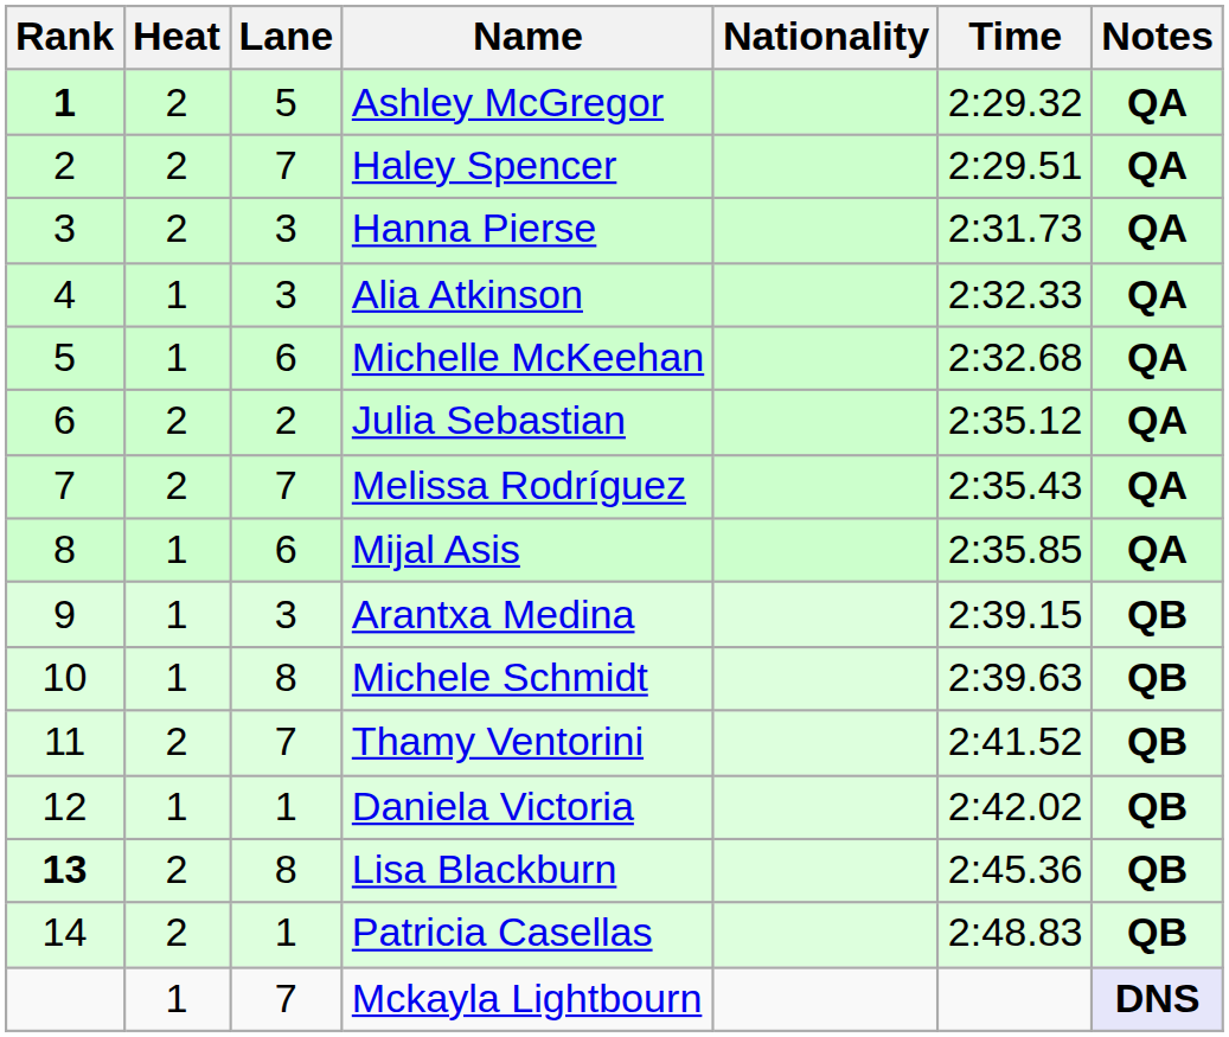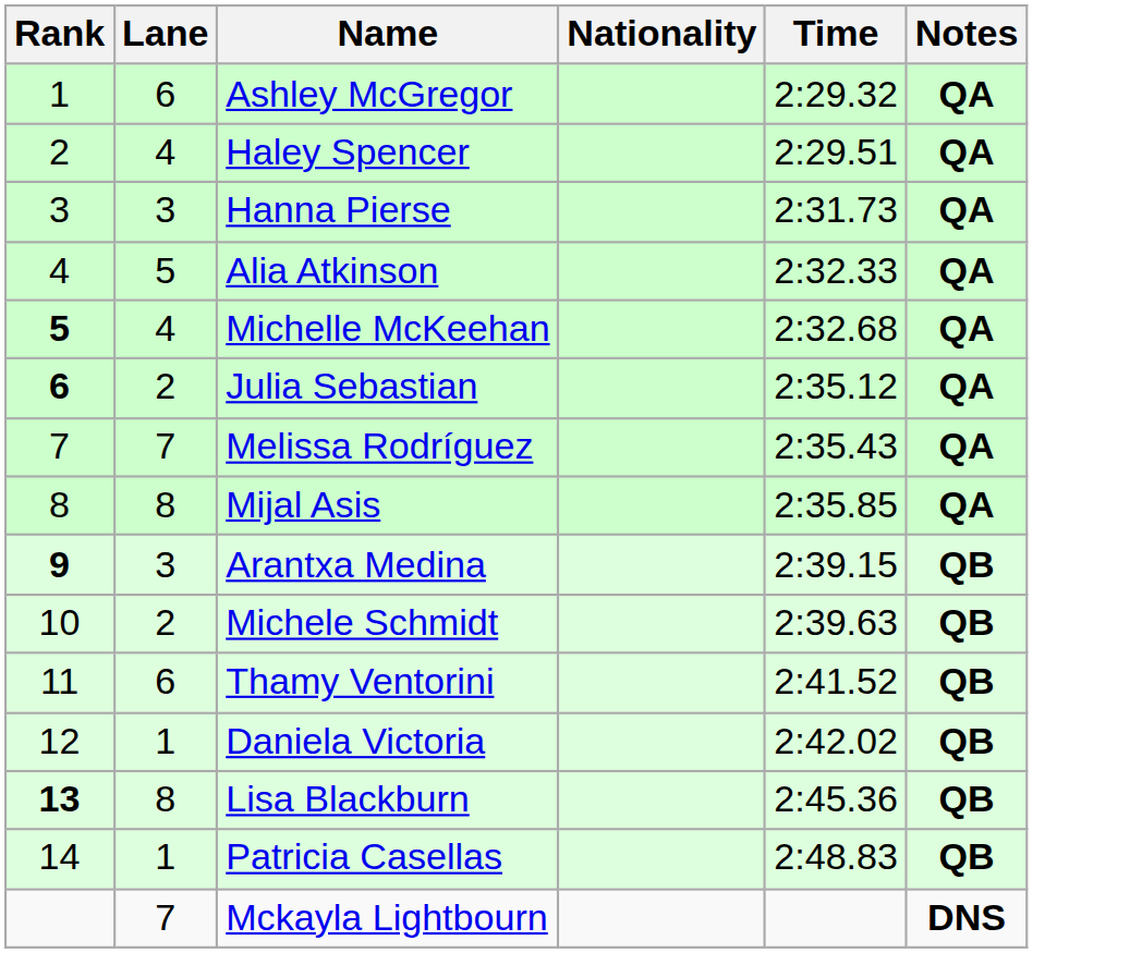 <table class="wikitable sortable" style="text-align:center">
 <tr>
 <th>Rank</th>
-<th>Heat</th>
 <th>Lane</th>
 <th>Name</th>
 <th>Nationality</th>
 <th>Time</th>
 <th>Notes</th>
 </tr>
 <tr bgcolor=ccffcc>
-<td><strong>1</strong></td>
-<td>2</td>
-<td>5</td>
+<td>1</td>
+<td>6</td>
 <td align=left><a href='#'>Ashley McGregor</a></td>
 <td align=left></td>
 <td>2:29.32</td>
 <td><strong>QA</strong></td>
 </tr>
 <tr bgcolor=ccffcc>
 <td>2</td>
-<td>2</td>
-<td>7</td>
+<td>4</td>
 <td align=left><a href='#'>Haley Spencer</a></td>
 <td align=left></td>
 <td>2:29.51</td>
 <td><strong>QA</strong></td>
 </tr>
 <tr bgcolor=ccffcc>
 <td>3</td>
-<td>2</td>
 <td>3</td>
 <td align=left><a href='#'>Hanna Pierse</a></td>
 <td align=left></td>
 <td>2:31.73</td>
 <td><strong>QA</strong></td>
 </tr>
 <tr bgcolor=ccffcc>
 <td>4</td>
-<td>1</td>
-<td>3</td>
+<td>5</td>
 <td align=left><a href='#'>Alia Atkinson</a></td>
 <td align=left></td>
 <td>2:32.33</td>
 <td><strong>QA</strong></td>
 </tr>
 <tr bgcolor=ccffcc>
-<td>5</td>
-<td>1</td>
-<td>6</td>
+<td><strong>5</strong></td>
+<td>4</td>
 <td align=left><a href='#'>Michelle McKeehan</a></td>
 <td align=left></td>
 <td>2:32.68</td>
 <td><strong>QA</strong></td>
 </tr>
 <tr bgcolor=ccffcc>
-<td>6</td>
-<td>2</td>
+<td><strong>6</strong></td>
 <td>2</td>
 <td align=left><a href='#'>Julia Sebastian</a></td>
 <td align=left></td>
 <td>2:35.12</td>
 <td><strong>QA</strong></td>
 </tr>
 <tr bgcolor=ccffcc>
 <td>7</td>
-<td>2</td>
 <td>7</td>
 <td align=left><a href='#'>Melissa Rodríguez</a></td>
 <td align=left></td>
 <td>2:35.43</td>
 <td><strong>QA</strong></td>
 </tr>
 <tr bgcolor=ccffcc>
 <td>8</td>
-<td>1</td>
-<td>6</td>
+<td>8</td>
 <td align=left><a href='#'>Mijal Asis</a></td>
 <td align=left></td>
 <td>2:35.85</td>
 <td><strong>QA</strong></td>
 </tr>
 <tr bgcolor=ddffdd>
-<td>9</td>
-<td>1</td>
+<td><strong>9</strong></td>
 <td>3</td>
 <td align=left><a href='#'>Arantxa Medina</a></td>
 <td align=left></td>
 <td>2:39.15</td>
 <td><strong>QB</strong></td>
 </tr>
 <tr bgcolor=ddffdd>
 <td>10</td>
-<td>1</td>
-<td>8</td>
+<td>2</td>
 <td align=left><a href='#'>Michele Schmidt</a></td>
 <td align=left></td>
 <td>2:39.63</td>
 <td><strong>QB</strong></td>
 </tr>
 <tr bgcolor=ddffdd>
 <td>11</td>
-<td>2</td>
-<td>7</td>
+<td>6</td>
 <td align=left><a href='#'>Thamy Ventorini</a></td>
 <td align=left></td>
 <td>2:41.52</td>
 <td><strong>QB</strong></td>
 </tr>
 <tr bgcolor=ddffdd>
 <td>12</td>
 <td>1</td>
-<td>1</td>
 <td align=left><a href='#'>Daniela Victoria</a></td>
 <td align=left></td>
 <td>2:42.02</td>
 <td><strong>QB</strong></td>
 </tr>
 <tr bgcolor=ddffdd>
 <td><strong>13</strong></td>
-<td>2</td>
 <td>8</td>
 <td align=left><a href='#'>Lisa Blackburn</a></td>
 <td align=left></td>
 <td>2:45.36</td>
 <td><strong>QB</strong></td>
 </tr>
 <tr bgcolor=ddffdd>
 <td>14</td>
-<td>2</td>
 <td>1</td>
 <td align=left><a href='#'>Patricia Casellas</a></td>
 <td align=left></td>
 <td>2:48.83</td>
 <td><strong>QB</strong></td>
 </tr>
 <tr>
 <td></td>
-<td>1</td>
 <td>7</td>
 <td align=left><a href='#'>Mckayla Lightbourn</a></td>
 <td align=left></td>
 <td></td>
-<td style="background: lavender;"><strong>DNS</strong></td>
+<td><strong>DNS</strong></td>
 </tr>
 </table>
